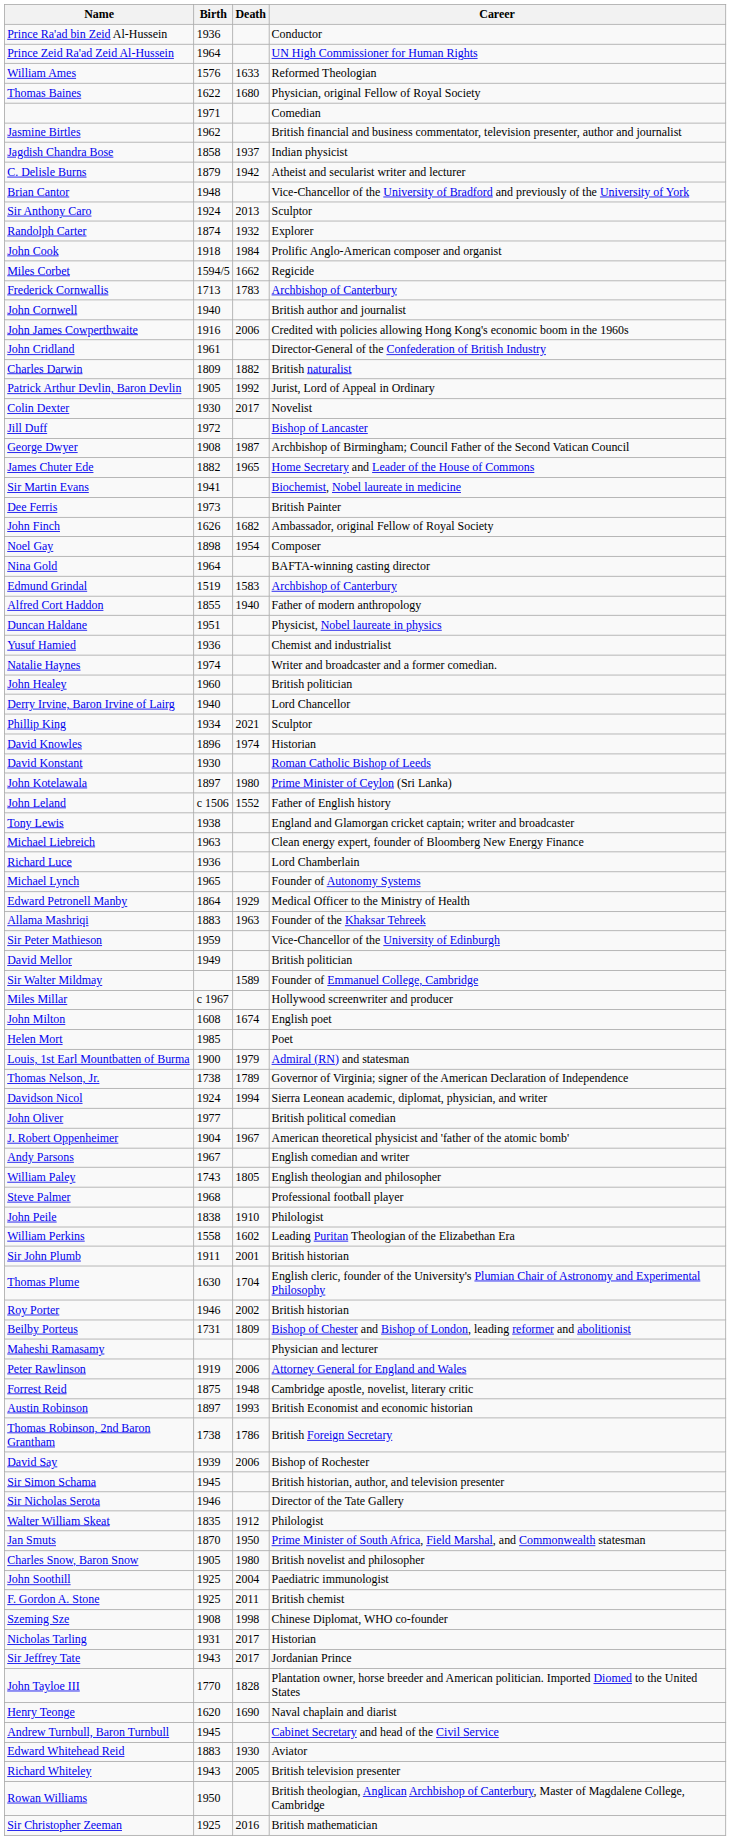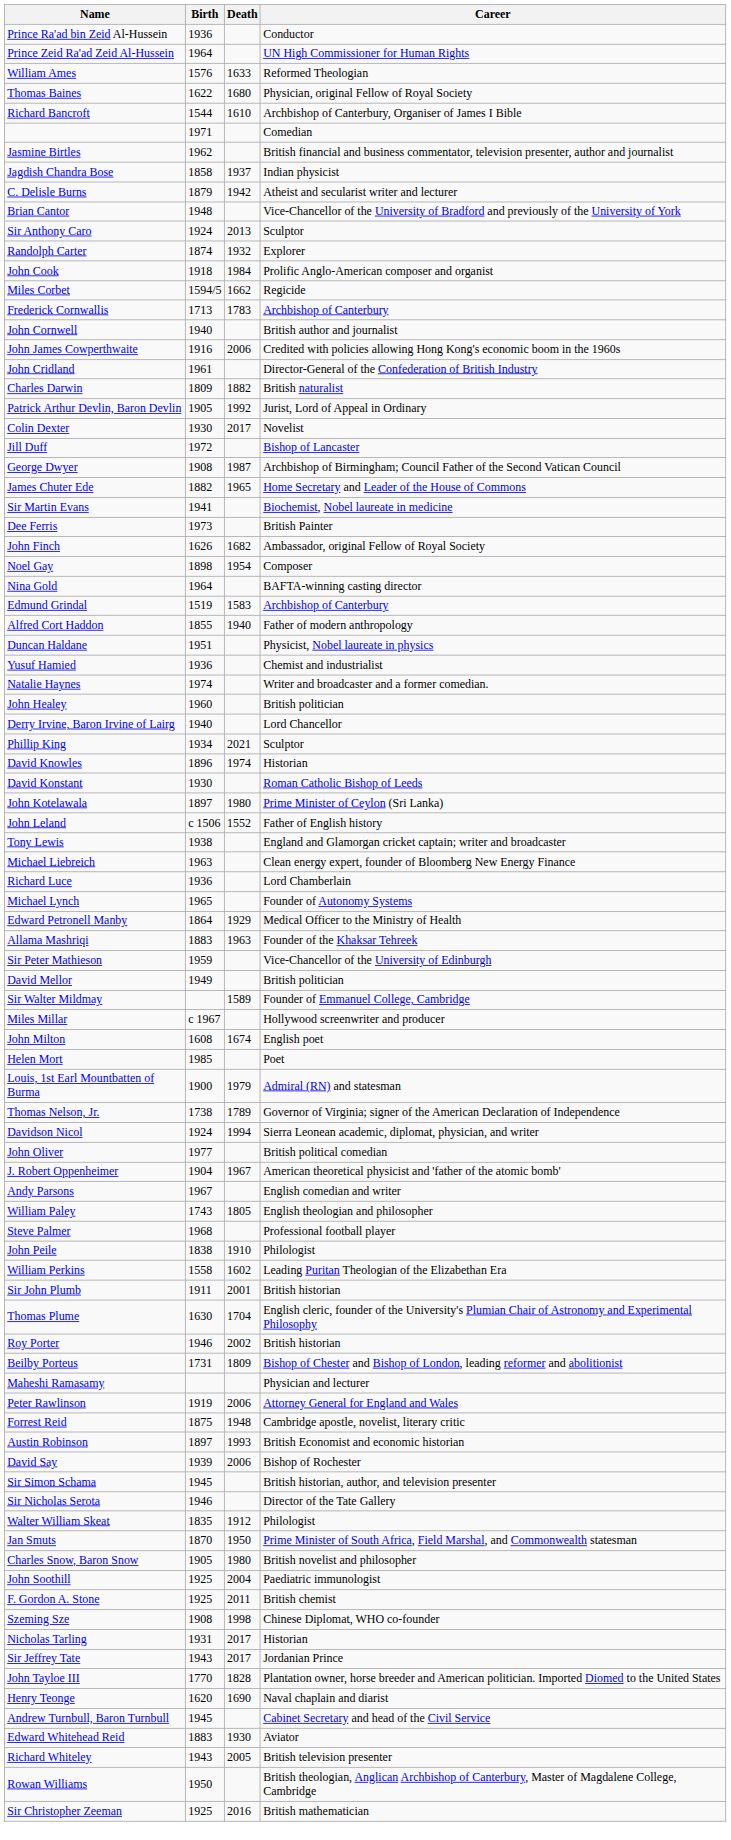 <table class="wikitable sortable" style="font-size: 90%;">
 <tr style="background:#f7f7f7;">
 <th>Name</th>
 <th>Birth</th>
 <th>Death</th>
 <th>Career</th>
 </tr>
 <tr>
 <td><a href='#'>Prince Ra'ad bin Zeid</a> Al-Hussein</td>
 <td>1936</td>
 <td></td>
 <td>Conductor</td>
 </tr>
 <tr>
 <td><a href='#'>Prince Zeid Ra'ad Zeid Al-Hussein</a></td>
 <td>1964</td>
 <td></td>
 <td><a href='#'>UN High Commissioner for Human Rights</a></td>
 </tr>
 <tr>
 <td><a href='#'>William Ames</a></td>
 <td>1576</td>
 <td>1633</td>
 <td>Reformed Theologian</td>
 </tr>
 <tr>
 <td><a href='#'>Thomas Baines</a></td>
 <td>1622</td>
 <td>1680</td>
 <td>Physician, original Fellow of Royal Society</td>
+</tr>
+<tr>
+<td><a href='#'>Richard Bancroft</a></td>
+<td>1544</td>
+<td>1610</td>
+<td>Archbishop of Canterbury, Organiser of James I Bible</td>
 </tr>
 <tr>
 <td></td>
 <td>1971</td>
 <td></td>
 <td>Comedian</td>
 </tr>
 <tr>
 <td><a href='#'>Jasmine Birtles</a></td>
 <td>1962</td>
 <td></td>
 <td>British financial and business commentator, television presenter, author and journalist</td>
 </tr>
 <tr>
 <td><a href='#'>Jagdish Chandra Bose</a></td>
 <td>1858</td>
 <td>1937</td>
 <td>Indian physicist</td>
 </tr>
 <tr>
 <td><a href='#'>C. Delisle Burns</a></td>
 <td>1879</td>
 <td>1942</td>
 <td>Atheist and secularist writer and lecturer</td>
 </tr>
 <tr>
 <td><a href='#'>Brian Cantor</a></td>
 <td>1948</td>
 <td></td>
 <td>Vice-Chancellor of the <a href='#'>University of Bradford</a> and previously of the <a href='#'>University of York</a></td>
 </tr>
 <tr>
 <td><a href='#'>Sir Anthony Caro</a></td>
 <td>1924</td>
 <td>2013</td>
 <td>Sculptor</td>
 </tr>
 <tr>
 <td><a href='#'>Randolph Carter</a></td>
 <td>1874</td>
 <td>1932</td>
 <td>Explorer</td>
 </tr>
 <tr>
 <td><a href='#'>John Cook</a></td>
 <td>1918</td>
 <td>1984</td>
 <td>Prolific Anglo-American composer and organist</td>
 </tr>
 <tr>
 <td><a href='#'>Miles Corbet</a></td>
 <td>1594/5</td>
 <td>1662</td>
 <td>Regicide</td>
 </tr>
 <tr>
 <td><a href='#'>Frederick Cornwallis</a></td>
 <td>1713</td>
 <td>1783</td>
 <td><a href='#'>Archbishop of Canterbury</a></td>
 </tr>
 <tr>
 <td><a href='#'>John Cornwell</a></td>
 <td>1940</td>
 <td></td>
 <td>British author and journalist</td>
 </tr>
 <tr>
 <td><a href='#'>John James Cowperthwaite</a></td>
 <td>1916</td>
 <td>2006</td>
 <td>Credited with policies allowing Hong Kong's economic boom in the 1960s</td>
 </tr>
 <tr>
 <td><a href='#'>John Cridland</a></td>
 <td>1961</td>
 <td></td>
 <td>Director-General of the <a href='#'>Confederation of British Industry</a></td>
 </tr>
 <tr>
 <td><a href='#'>Charles Darwin</a></td>
 <td>1809</td>
 <td>1882</td>
 <td>British <a href='#'>naturalist</a></td>
 </tr>
 <tr>
 <td><a href='#'>Patrick Arthur Devlin, Baron Devlin</a></td>
 <td>1905</td>
 <td>1992</td>
 <td>Jurist, Lord of Appeal in Ordinary</td>
 </tr>
 <tr>
 <td><a href='#'>Colin Dexter</a></td>
 <td>1930</td>
 <td>2017</td>
 <td>Novelist</td>
 </tr>
 <tr>
 <td><a href='#'>Jill Duff</a></td>
 <td>1972</td>
 <td></td>
 <td><a href='#'>Bishop of Lancaster</a></td>
 </tr>
 <tr>
 <td><a href='#'>George Dwyer</a></td>
 <td>1908</td>
 <td>1987</td>
 <td>Archbishop of Birmingham; Council Father of the Second Vatican Council</td>
 </tr>
 <tr>
 <td><a href='#'>James Chuter Ede</a></td>
 <td>1882</td>
 <td>1965</td>
 <td><a href='#'>Home Secretary</a> and <a href='#'>Leader of the House of Commons</a></td>
 </tr>
 <tr>
 <td><a href='#'>Sir Martin Evans</a></td>
 <td>1941</td>
 <td></td>
 <td><a href='#'>Biochemist</a>, <a href='#'>Nobel laureate in medicine</a></td>
 </tr>
 <tr>
 <td><a href='#'>Dee Ferris</a></td>
 <td>1973</td>
 <td></td>
 <td>British Painter</td>
 </tr>
 <tr>
 <td><a href='#'>John Finch</a></td>
 <td>1626</td>
 <td>1682</td>
 <td>Ambassador, original Fellow of Royal Society</td>
 </tr>
 <tr>
 <td><a href='#'>Noel Gay</a></td>
 <td>1898</td>
 <td>1954</td>
 <td>Composer</td>
 </tr>
 <tr>
 <td><a href='#'>Nina Gold</a></td>
 <td>1964</td>
 <td></td>
 <td>BAFTA-winning casting director</td>
 </tr>
 <tr>
 <td><a href='#'>Edmund Grindal</a></td>
 <td>1519</td>
 <td>1583</td>
 <td><a href='#'>Archbishop of Canterbury</a></td>
 </tr>
 <tr>
 <td><a href='#'>Alfred Cort Haddon</a></td>
 <td>1855</td>
 <td>1940</td>
 <td>Father of modern anthropology</td>
 </tr>
 <tr>
 <td><a href='#'>Duncan Haldane</a></td>
 <td>1951</td>
 <td></td>
 <td>Physicist, <a href='#'>Nobel laureate in physics</a></td>
 </tr>
 <tr>
 <td><a href='#'>Yusuf Hamied</a></td>
 <td>1936</td>
 <td></td>
 <td>Chemist and industrialist</td>
 </tr>
 <tr>
 <td><a href='#'>Natalie Haynes</a></td>
 <td>1974</td>
 <td></td>
 <td>Writer and broadcaster and a former comedian.</td>
 </tr>
 <tr>
 <td><a href='#'>John Healey</a></td>
 <td>1960</td>
 <td></td>
 <td>British politician</td>
 </tr>
 <tr>
 <td><a href='#'>Derry Irvine, Baron Irvine of Lairg</a></td>
 <td>1940</td>
 <td></td>
 <td>Lord Chancellor</td>
 </tr>
 <tr>
 <td><a href='#'>Phillip King</a></td>
 <td>1934</td>
 <td>2021</td>
 <td>Sculptor</td>
 </tr>
 <tr>
 <td><a href='#'>David Knowles</a></td>
 <td>1896</td>
 <td>1974</td>
 <td>Historian</td>
 </tr>
 <tr>
 <td><a href='#'>David Konstant</a></td>
 <td>1930</td>
 <td></td>
 <td><a href='#'>Roman Catholic Bishop of Leeds</a></td>
 </tr>
 <tr>
 <td><a href='#'>John Kotelawala</a></td>
 <td>1897</td>
 <td>1980</td>
 <td><a href='#'>Prime Minister of Ceylon</a> (Sri Lanka)</td>
 </tr>
 <tr>
 <td><a href='#'>John Leland</a></td>
 <td>c 1506</td>
 <td>1552</td>
 <td>Father of English history</td>
 </tr>
 <tr>
 <td><a href='#'>Tony Lewis</a></td>
 <td>1938</td>
 <td></td>
 <td>England and Glamorgan cricket captain; writer and broadcaster</td>
 </tr>
 <tr>
 <td><a href='#'>Michael Liebreich</a></td>
 <td>1963</td>
 <td></td>
 <td>Clean energy expert, founder of Bloomberg New Energy Finance</td>
 </tr>
 <tr>
 <td><a href='#'>Richard Luce</a></td>
 <td>1936</td>
 <td></td>
 <td>Lord Chamberlain</td>
 </tr>
 <tr>
 <td><a href='#'>Michael Lynch</a></td>
 <td>1965</td>
 <td></td>
 <td>Founder of <a href='#'>Autonomy Systems</a></td>
 </tr>
 <tr>
 <td><a href='#'>Edward Petronell Manby</a></td>
 <td>1864</td>
 <td>1929</td>
 <td>Medical Officer to the Ministry of Health</td>
 </tr>
 <tr>
 <td><a href='#'>Allama Mashriqi</a></td>
 <td>1883</td>
 <td>1963</td>
 <td>Founder of the <a href='#'>Khaksar Tehreek</a></td>
 </tr>
 <tr>
 <td><a href='#'>Sir Peter Mathieson</a></td>
 <td>1959</td>
 <td></td>
 <td>Vice-Chancellor of the <a href='#'>University of Edinburgh</a></td>
 </tr>
 <tr>
 <td><a href='#'>David Mellor</a></td>
 <td>1949</td>
 <td></td>
 <td>British politician</td>
 </tr>
 <tr>
 <td><a href='#'>Sir Walter Mildmay</a></td>
 <td></td>
 <td>1589</td>
 <td>Founder of <a href='#'>Emmanuel College, Cambridge</a></td>
 </tr>
 <tr>
 <td><a href='#'>Miles Millar</a></td>
 <td>c 1967</td>
 <td></td>
 <td>Hollywood screenwriter and producer</td>
 </tr>
 <tr>
 <td><a href='#'>John Milton</a></td>
 <td>1608</td>
 <td>1674</td>
 <td>English poet</td>
 </tr>
 <tr>
 <td><a href='#'>Helen Mort</a></td>
 <td>1985</td>
 <td></td>
 <td>Poet</td>
 </tr>
 <tr>
 <td><a href='#'>Louis, 1st Earl Mountbatten of Burma</a></td>
 <td>1900</td>
 <td>1979</td>
 <td><a href='#'>Admiral (RN)</a> and statesman</td>
 </tr>
 <tr>
 <td><a href='#'>Thomas Nelson, Jr.</a></td>
 <td>1738</td>
 <td>1789</td>
 <td>Governor of Virginia; signer of the American Declaration of Independence</td>
 </tr>
 <tr>
 <td><a href='#'>Davidson Nicol</a></td>
 <td>1924</td>
 <td>1994</td>
 <td>Sierra Leonean academic, diplomat, physician, and writer</td>
 </tr>
 <tr>
 <td><a href='#'>John Oliver</a></td>
 <td>1977</td>
 <td></td>
 <td>British political comedian</td>
 </tr>
 <tr>
 <td><a href='#'>J. Robert Oppenheimer</a></td>
 <td>1904</td>
 <td>1967</td>
 <td>American theoretical physicist and 'father of the atomic bomb'</td>
 </tr>
 <tr>
 <td><a href='#'>Andy Parsons</a></td>
 <td>1967</td>
 <td></td>
 <td>English comedian and writer</td>
 </tr>
 <tr>
 <td><a href='#'>William Paley</a></td>
 <td>1743</td>
 <td>1805</td>
 <td>English theologian and philosopher</td>
 </tr>
 <tr>
 <td><a href='#'>Steve Palmer</a></td>
 <td>1968</td>
 <td></td>
 <td>Professional football player</td>
 </tr>
 <tr>
 <td><a href='#'>John Peile</a></td>
 <td>1838</td>
 <td>1910</td>
 <td>Philologist</td>
 </tr>
 <tr>
 <td><a href='#'>William Perkins</a></td>
 <td>1558</td>
 <td>1602</td>
 <td>Leading <a href='#'>Puritan</a> Theologian of the Elizabethan Era</td>
 </tr>
 <tr>
 <td><a href='#'>Sir John Plumb</a></td>
 <td>1911</td>
 <td>2001</td>
 <td>British historian</td>
 </tr>
 <tr>
 <td><a href='#'>Thomas Plume</a></td>
 <td>1630</td>
 <td>1704</td>
 <td>English cleric, founder of the University's <a href='#'>Plumian Chair of Astronomy and Experimental Philosophy</a></td>
 </tr>
 <tr>
 <td><a href='#'>Roy Porter</a></td>
 <td>1946</td>
 <td>2002</td>
 <td>British historian</td>
 </tr>
 <tr>
 <td><a href='#'>Beilby Porteus</a></td>
 <td>1731</td>
 <td>1809</td>
 <td><a href='#'>Bishop of Chester</a> and <a href='#'>Bishop of London</a>, leading <a href='#'>reformer</a> and <a href='#'>abolitionist</a></td>
 </tr>
 <tr>
 <td><a href='#'>Maheshi Ramasamy</a></td>
 <td></td>
 <td></td>
 <td>Physician and lecturer</td>
 </tr>
 <tr>
 <td><a href='#'>Peter Rawlinson</a></td>
 <td>1919</td>
 <td>2006</td>
 <td><a href='#'>Attorney General for England and Wales</a></td>
 </tr>
 <tr>
 <td><a href='#'>Forrest Reid</a></td>
 <td>1875</td>
 <td>1948</td>
 <td>Cambridge apostle, novelist, literary critic</td>
 </tr>
 <tr>
 <td><a href='#'>Austin Robinson</a></td>
 <td>1897</td>
 <td>1993</td>
 <td>British Economist and economic historian</td>
 </tr>
 <tr>
-<td><a href='#'>Thomas Robinson, 2nd Baron Grantham</a></td>
-<td>1738</td>
-<td>1786</td>
-<td>British <a href='#'>Foreign Secretary</a></td>
-</tr>
-<tr>
 <td><a href='#'>David Say</a></td>
 <td>1939</td>
 <td>2006</td>
 <td>Bishop of Rochester</td>
 </tr>
 <tr>
 <td><a href='#'>Sir Simon Schama</a></td>
 <td>1945</td>
 <td></td>
 <td>British historian, author, and television presenter</td>
 </tr>
 <tr>
 <td><a href='#'>Sir Nicholas Serota</a></td>
 <td>1946</td>
 <td></td>
 <td>Director of the Tate Gallery</td>
 </tr>
 <tr>
 <td><a href='#'>Walter William Skeat</a></td>
 <td>1835</td>
 <td>1912</td>
 <td>Philologist</td>
 </tr>
 <tr>
 <td><a href='#'>Jan Smuts</a></td>
 <td>1870</td>
 <td>1950</td>
 <td><a href='#'>Prime Minister of South Africa</a>, <a href='#'>Field Marshal</a>, and <a href='#'>Commonwealth</a> statesman</td>
 </tr>
 <tr>
 <td><a href='#'>Charles Snow, Baron Snow</a></td>
 <td>1905</td>
 <td>1980</td>
 <td>British novelist and philosopher</td>
 </tr>
 <tr>
 <td><a href='#'>John Soothill</a></td>
 <td>1925</td>
 <td>2004</td>
 <td>Paediatric immunologist</td>
 </tr>
 <tr>
 <td><a href='#'>F. Gordon A. Stone</a></td>
 <td>1925</td>
 <td>2011</td>
 <td>British chemist</td>
 </tr>
 <tr>
 <td><a href='#'>Szeming Sze</a></td>
 <td>1908</td>
 <td>1998</td>
 <td>Chinese Diplomat, WHO co-founder</td>
 </tr>
 <tr>
 <td><a href='#'>Nicholas Tarling</a></td>
 <td>1931</td>
 <td>2017</td>
 <td>Historian</td>
 </tr>
 <tr>
 <td><a href='#'>Sir Jeffrey Tate</a></td>
 <td>1943</td>
 <td>2017</td>
 <td>Jordanian Prince</td>
 </tr>
 <tr>
 <td><a href='#'>John Tayloe III</a></td>
 <td>1770</td>
 <td>1828</td>
 <td>Plantation owner, horse breeder and American politician. Imported <a href='#'>Diomed</a> to the United States</td>
 </tr>
 <tr>
 <td><a href='#'>Henry Teonge</a></td>
 <td>1620</td>
 <td>1690</td>
 <td>Naval chaplain and diarist</td>
 </tr>
 <tr>
 <td><a href='#'>Andrew Turnbull, Baron Turnbull</a></td>
 <td>1945</td>
 <td></td>
 <td><a href='#'>Cabinet Secretary</a> and head of the <a href='#'>Civil Service</a></td>
 </tr>
 <tr>
 <td><a href='#'>Edward Whitehead Reid</a></td>
 <td>1883</td>
 <td>1930</td>
 <td>Aviator</td>
 </tr>
 <tr>
 <td><a href='#'>Richard Whiteley</a></td>
 <td>1943</td>
 <td>2005</td>
 <td>British television presenter</td>
 </tr>
 <tr>
 <td><a href='#'>Rowan Williams</a></td>
 <td>1950</td>
 <td></td>
 <td>British theologian, <a href='#'>Anglican</a> <a href='#'>Archbishop of Canterbury</a>, Master of Magdalene College, Cambridge</td>
 </tr>
 <tr>
 <td><a href='#'>Sir Christopher Zeeman</a></td>
 <td>1925</td>
 <td>2016</td>
 <td>British mathematician</td>
 </tr>
 </table>
